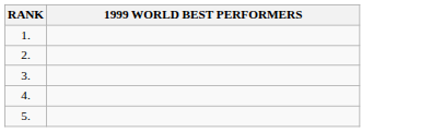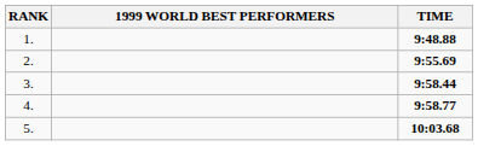 <table class="wikitable" style="border-collapse: collapse; font-size: 90%;">
 <tr>
 <th>RANK</th>
 <th align="center" style="width: 25em">1999 WORLD BEST PERFORMERS</th>
+<th align="center" style="width: 5em">TIME</th>
 </tr>
 <tr>
 <td align="center">1.</td>
 <td></td>
+<td align="center"><strong>9:48.88</strong></td>
 </tr>
 <tr>
 <td align="center">2.</td>
 <td></td>
+<td align="center"><strong>9:55.69</strong></td>
 </tr>
 <tr>
 <td align="center">3.</td>
 <td></td>
+<td align="center"><strong>9:58.44</strong></td>
 </tr>
 <tr>
 <td align="center">4.</td>
 <td></td>
+<td align="center"><strong>9:58.77</strong></td>
 </tr>
 <tr>
 <td align="center">5.</td>
 <td></td>
+<td align="center"><strong>10:03.68</strong></td>
 </tr>
 </table>
